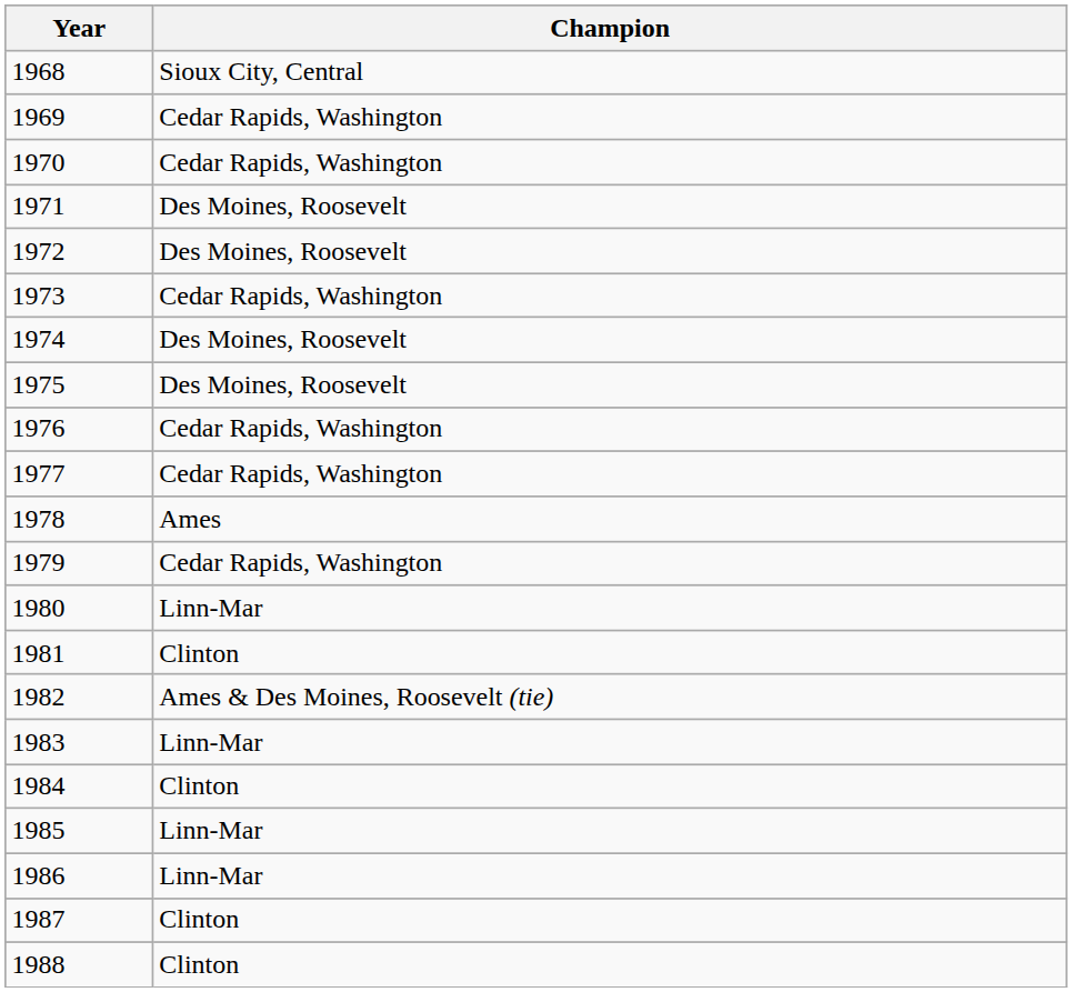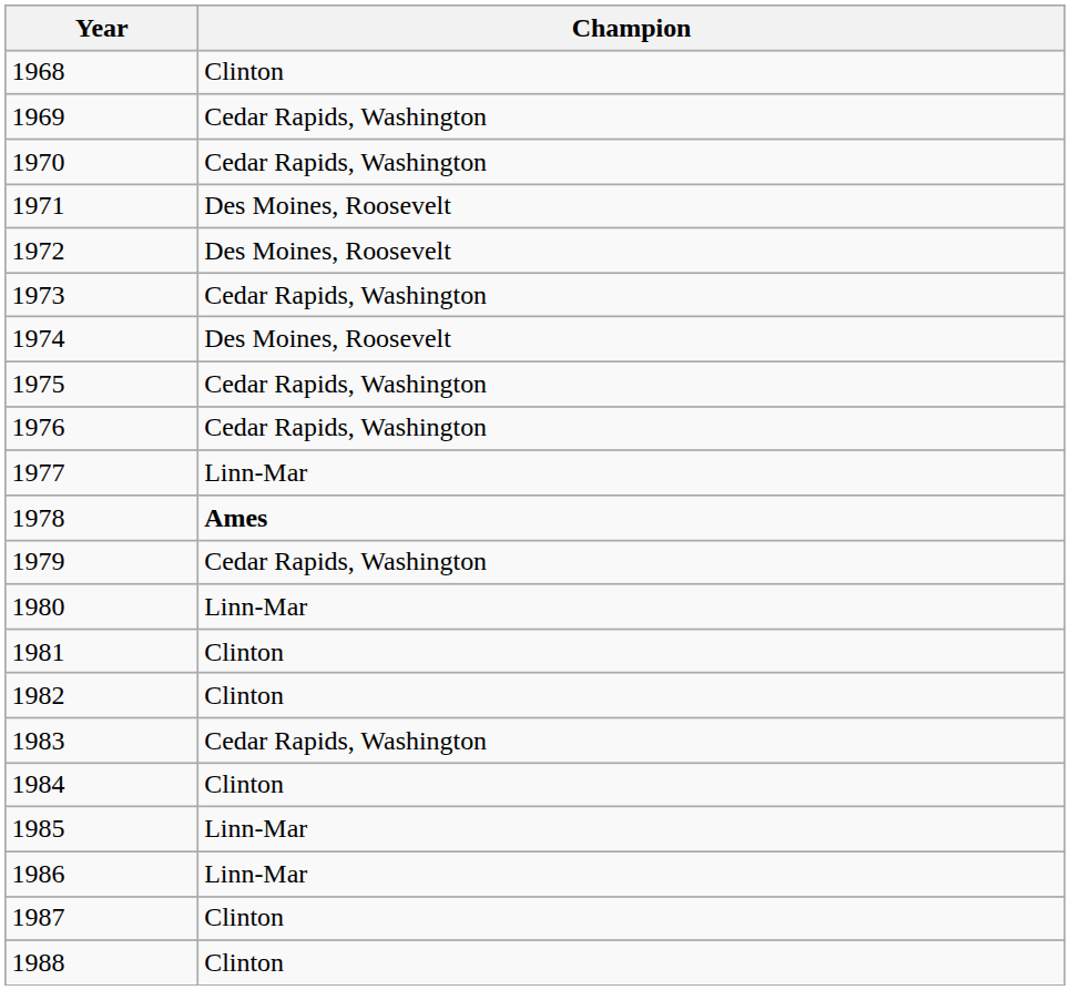 <table class="wikitable collapsible collapsed" style="font-size:88%; min-width:40em">
 <tr>
 <th>Year</th>
 <th>Champion</th>
 </tr>
 <tr>
 <td>1968</td>
-<td>Sioux City, Central</td>
+<td>Clinton</td>
 </tr>
 <tr>
 <td>1969</td>
 <td>Cedar Rapids, Washington</td>
 </tr>
 <tr>
 <td>1970</td>
 <td>Cedar Rapids, Washington</td>
 </tr>
 <tr>
 <td>1971</td>
 <td>Des Moines, Roosevelt</td>
 </tr>
 <tr>
 <td>1972</td>
 <td>Des Moines, Roosevelt</td>
 </tr>
 <tr>
 <td>1973</td>
 <td>Cedar Rapids, Washington</td>
 </tr>
 <tr>
 <td>1974</td>
 <td>Des Moines, Roosevelt</td>
 </tr>
 <tr>
 <td>1975</td>
-<td>Des Moines, Roosevelt</td>
+<td>Cedar Rapids, Washington</td>
 </tr>
 <tr>
 <td>1976</td>
 <td>Cedar Rapids, Washington</td>
 </tr>
 <tr>
 <td>1977</td>
-<td>Cedar Rapids, Washington</td>
+<td>Linn-Mar</td>
 </tr>
 <tr>
 <td>1978</td>
-<td>Ames</td>
+<td><strong>Ames</strong></td>
 </tr>
 <tr>
 <td>1979</td>
 <td>Cedar Rapids, Washington</td>
 </tr>
 <tr>
 <td>1980</td>
 <td>Linn-Mar</td>
 </tr>
 <tr>
 <td>1981</td>
 <td>Clinton</td>
 </tr>
 <tr>
 <td>1982</td>
-<td>Ames & Des Moines, Roosevelt <em>(tie)</em></td>
+<td>Clinton</td>
 </tr>
 <tr>
 <td>1983</td>
-<td>Linn-Mar</td>
+<td>Cedar Rapids, Washington</td>
 </tr>
 <tr>
 <td>1984</td>
 <td>Clinton</td>
 </tr>
 <tr>
 <td>1985</td>
 <td>Linn-Mar</td>
 </tr>
 <tr>
 <td>1986</td>
 <td>Linn-Mar</td>
 </tr>
 <tr>
 <td>1987</td>
 <td>Clinton</td>
 </tr>
 <tr>
 <td>1988</td>
 <td>Clinton</td>
 </tr>
 </table>
